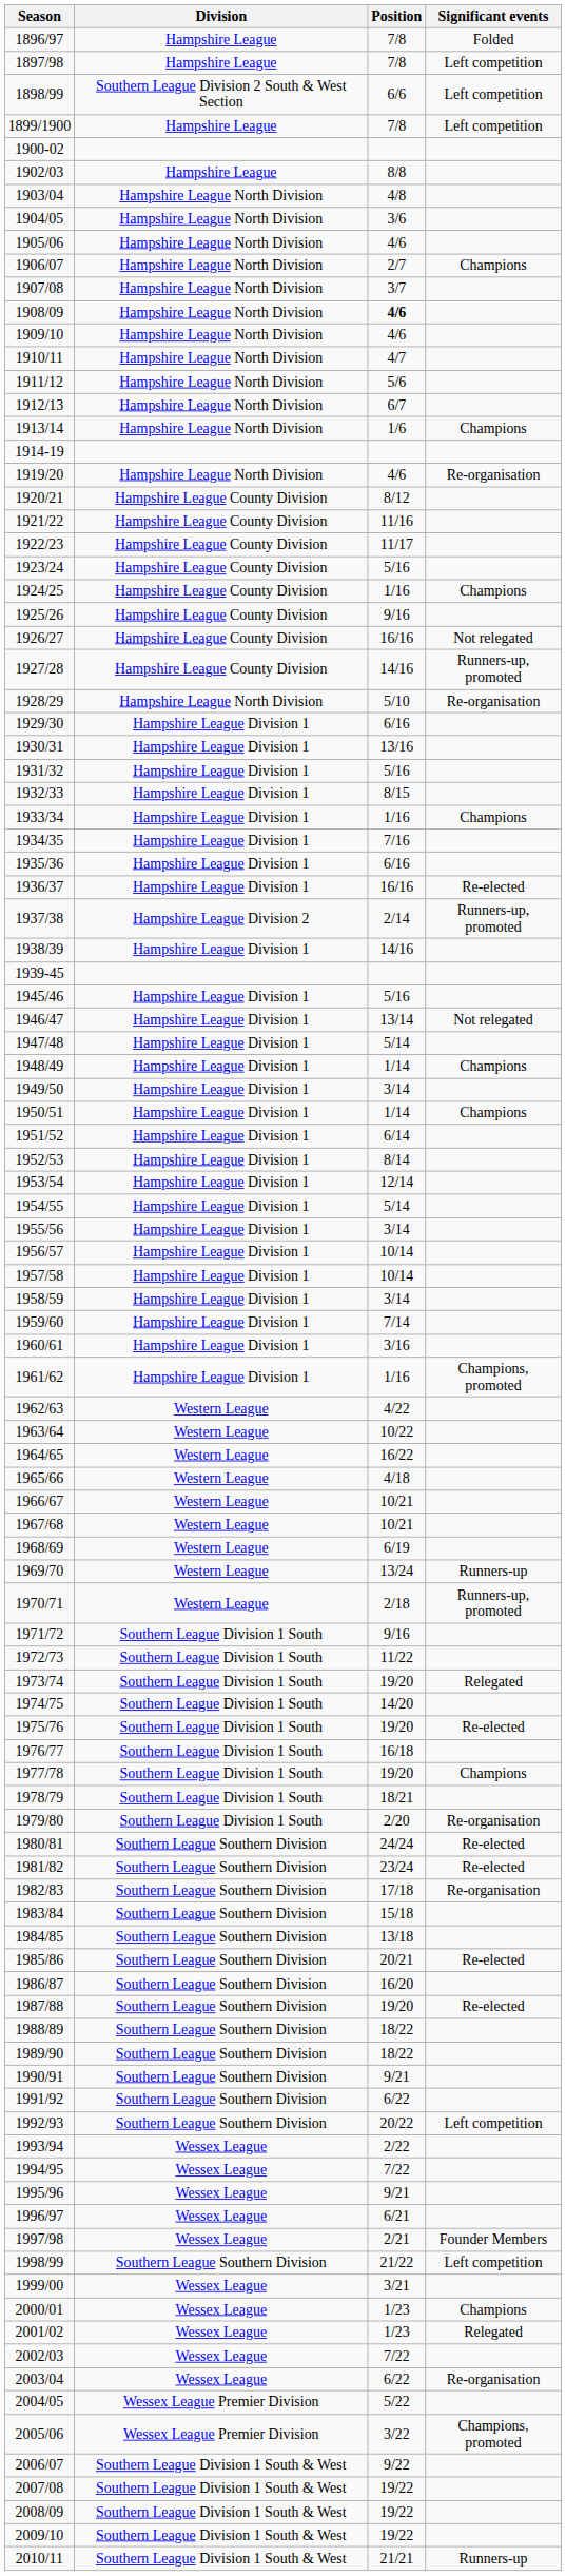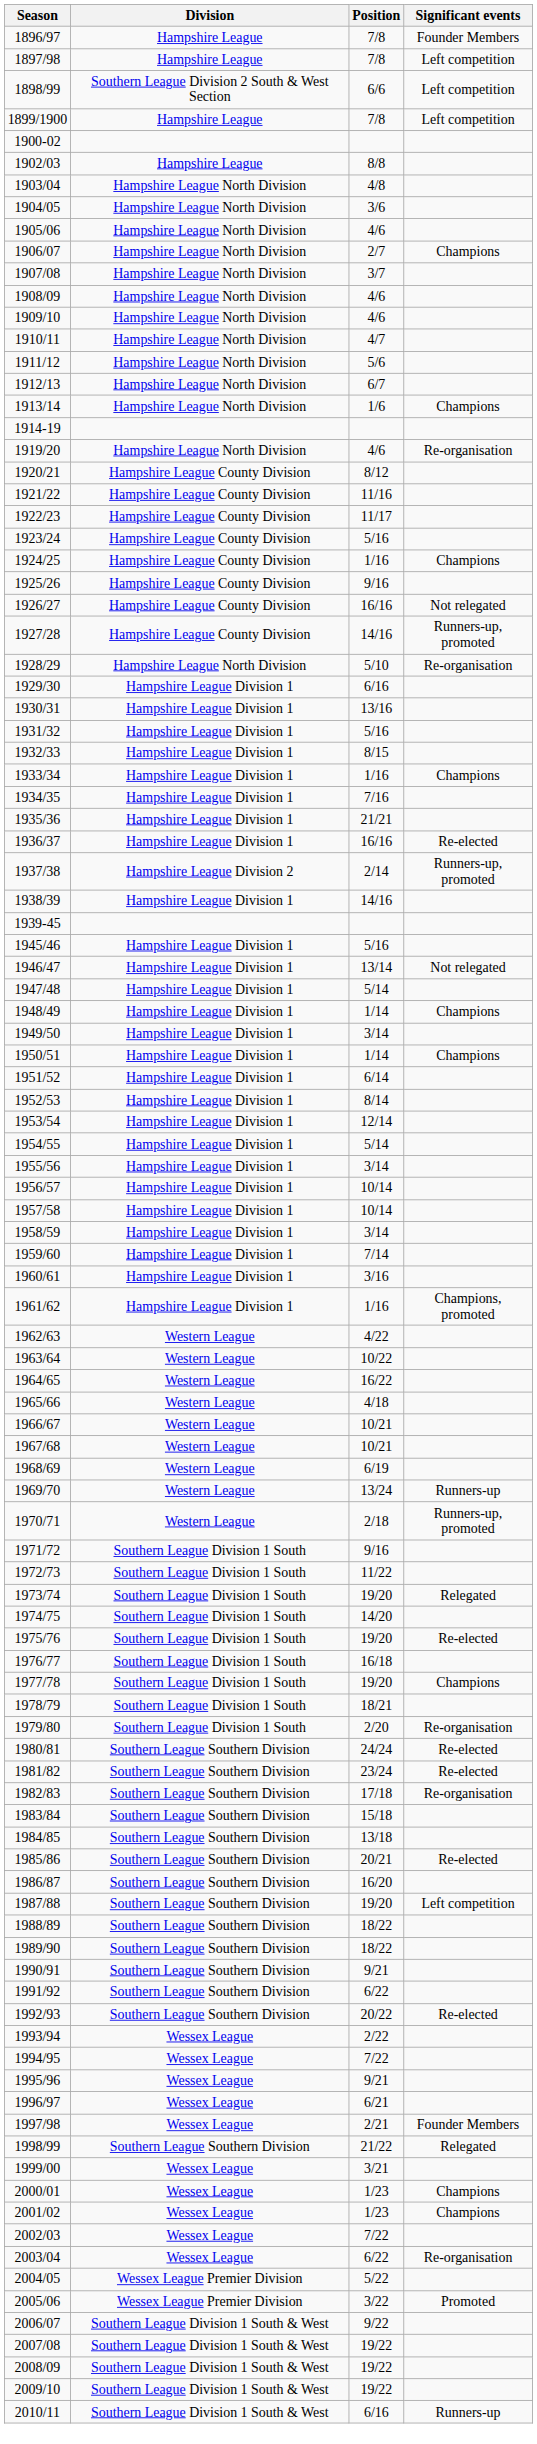 <table class="wikitable collapsible collapsed" style=text-align:center>
 <tr>
 <th>Season</th>
 <th>Division</th>
 <th>Position</th>
 <th>Significant events</th>
 </tr>
 <tr>
 <td>1896/97</td>
 <td><a href='#'>Hampshire League</a></td>
 <td>7/8</td>
-<td>Folded</td>
+<td>Founder Members</td>
 </tr>
 <tr>
 <td>1897/98</td>
 <td><a href='#'>Hampshire League</a></td>
 <td>7/8</td>
 <td>Left competition</td>
 </tr>
 <tr>
 <td>1898/99</td>
 <td><a href='#'>Southern League</a> Division 2 South & West Section</td>
 <td>6/6</td>
 <td>Left competition</td>
 </tr>
 <tr>
 <td>1899/1900</td>
 <td><a href='#'>Hampshire League</a></td>
 <td>7/8</td>
 <td>Left competition</td>
 </tr>
 <tr>
 <td>1900-02</td>
 <td></td>
 <td></td>
 <td></td>
 </tr>
 <tr>
 <td>1902/03</td>
 <td><a href='#'>Hampshire League</a></td>
 <td>8/8</td>
 <td></td>
 </tr>
 <tr>
 <td>1903/04</td>
 <td><a href='#'>Hampshire League</a> North Division</td>
 <td>4/8</td>
 <td></td>
 </tr>
 <tr>
 <td>1904/05</td>
 <td><a href='#'>Hampshire League</a> North Division</td>
 <td>3/6</td>
 <td></td>
 </tr>
 <tr>
 <td>1905/06</td>
 <td><a href='#'>Hampshire League</a> North Division</td>
 <td>4/6</td>
 <td></td>
 </tr>
 <tr>
 <td>1906/07</td>
 <td><a href='#'>Hampshire League</a> North Division</td>
 <td>2/7</td>
 <td>Champions</td>
 </tr>
 <tr>
 <td>1907/08</td>
 <td><a href='#'>Hampshire League</a> North Division</td>
 <td>3/7</td>
 <td></td>
 </tr>
 <tr>
 <td>1908/09</td>
 <td><a href='#'>Hampshire League</a> North Division</td>
-<td><strong>4/6</strong></td>
+<td>4/6</td>
 <td></td>
 </tr>
 <tr>
 <td>1909/10</td>
 <td><a href='#'>Hampshire League</a> North Division</td>
 <td>4/6</td>
 <td></td>
 </tr>
 <tr>
 <td>1910/11</td>
 <td><a href='#'>Hampshire League</a> North Division</td>
 <td>4/7</td>
 <td></td>
 </tr>
 <tr>
 <td>1911/12</td>
 <td><a href='#'>Hampshire League</a> North Division</td>
 <td>5/6</td>
 <td></td>
 </tr>
 <tr>
 <td>1912/13</td>
 <td><a href='#'>Hampshire League</a> North Division</td>
 <td>6/7</td>
 <td></td>
 </tr>
 <tr>
 <td>1913/14</td>
 <td><a href='#'>Hampshire League</a> North Division</td>
 <td>1/6</td>
 <td>Champions</td>
 </tr>
 <tr>
 <td>1914-19</td>
 <td></td>
 <td></td>
 <td></td>
 </tr>
 <tr>
 <td>1919/20</td>
 <td><a href='#'>Hampshire League</a> North Division</td>
 <td>4/6</td>
 <td>Re-organisation</td>
 </tr>
 <tr>
 <td>1920/21</td>
 <td><a href='#'>Hampshire League</a> County Division</td>
 <td>8/12</td>
 <td></td>
 </tr>
 <tr>
 <td>1921/22</td>
 <td><a href='#'>Hampshire League</a> County Division</td>
 <td>11/16</td>
 <td></td>
 </tr>
 <tr>
 <td>1922/23</td>
 <td><a href='#'>Hampshire League</a> County Division</td>
 <td>11/17</td>
 <td></td>
 </tr>
 <tr>
 <td>1923/24</td>
 <td><a href='#'>Hampshire League</a> County Division</td>
 <td>5/16</td>
 <td></td>
 </tr>
 <tr>
 <td>1924/25</td>
 <td><a href='#'>Hampshire League</a> County Division</td>
 <td>1/16</td>
 <td>Champions</td>
 </tr>
 <tr>
 <td>1925/26</td>
 <td><a href='#'>Hampshire League</a> County Division</td>
 <td>9/16</td>
 <td></td>
 </tr>
 <tr>
 <td>1926/27</td>
 <td><a href='#'>Hampshire League</a> County Division</td>
 <td>16/16</td>
 <td>Not relegated</td>
 </tr>
 <tr>
 <td>1927/28</td>
 <td><a href='#'>Hampshire League</a> County Division</td>
 <td>14/16</td>
 <td>Runners-up, promoted</td>
 </tr>
 <tr>
 <td>1928/29</td>
 <td><a href='#'>Hampshire League</a> North Division</td>
 <td>5/10</td>
 <td>Re-organisation</td>
 </tr>
 <tr>
 <td>1929/30</td>
 <td><a href='#'>Hampshire League</a> Division 1</td>
 <td>6/16</td>
 <td></td>
 </tr>
 <tr>
 <td>1930/31</td>
 <td><a href='#'>Hampshire League</a> Division 1</td>
 <td>13/16</td>
 <td></td>
 </tr>
 <tr>
 <td>1931/32</td>
 <td><a href='#'>Hampshire League</a> Division 1</td>
 <td>5/16</td>
 <td></td>
 </tr>
 <tr>
 <td>1932/33</td>
 <td><a href='#'>Hampshire League</a> Division 1</td>
 <td>8/15</td>
 <td></td>
 </tr>
 <tr>
 <td>1933/34</td>
 <td><a href='#'>Hampshire League</a> Division 1</td>
 <td>1/16</td>
 <td>Champions</td>
 </tr>
 <tr>
 <td>1934/35</td>
 <td><a href='#'>Hampshire League</a> Division 1</td>
 <td>7/16</td>
 <td></td>
 </tr>
 <tr>
 <td>1935/36</td>
 <td><a href='#'>Hampshire League</a> Division 1</td>
-<td>6/16</td>
+<td>21/21</td>
 <td></td>
 </tr>
 <tr>
 <td>1936/37</td>
 <td><a href='#'>Hampshire League</a> Division 1</td>
 <td>16/16</td>
 <td>Re-elected</td>
 </tr>
 <tr>
 <td>1937/38</td>
 <td><a href='#'>Hampshire League</a> Division 2</td>
 <td>2/14</td>
 <td>Runners-up, promoted</td>
 </tr>
 <tr>
 <td>1938/39</td>
 <td><a href='#'>Hampshire League</a> Division 1</td>
 <td>14/16</td>
 <td></td>
 </tr>
 <tr>
 <td>1939-45</td>
 <td></td>
 <td></td>
 <td></td>
 </tr>
 <tr>
 <td>1945/46</td>
 <td><a href='#'>Hampshire League</a> Division 1</td>
 <td>5/16</td>
 <td></td>
 </tr>
 <tr>
 <td>1946/47</td>
 <td><a href='#'>Hampshire League</a> Division 1</td>
 <td>13/14</td>
 <td>Not relegated</td>
 </tr>
 <tr>
 <td>1947/48</td>
 <td><a href='#'>Hampshire League</a> Division 1</td>
 <td>5/14</td>
 <td></td>
 </tr>
 <tr>
 <td>1948/49</td>
 <td><a href='#'>Hampshire League</a> Division 1</td>
 <td>1/14</td>
 <td>Champions</td>
 </tr>
 <tr>
 <td>1949/50</td>
 <td><a href='#'>Hampshire League</a> Division 1</td>
 <td>3/14</td>
 <td></td>
 </tr>
 <tr>
 <td>1950/51</td>
 <td><a href='#'>Hampshire League</a> Division 1</td>
 <td>1/14</td>
 <td>Champions</td>
 </tr>
 <tr>
 <td>1951/52</td>
 <td><a href='#'>Hampshire League</a> Division 1</td>
 <td>6/14</td>
 <td></td>
 </tr>
 <tr>
 <td>1952/53</td>
 <td><a href='#'>Hampshire League</a> Division 1</td>
 <td>8/14</td>
 <td></td>
 </tr>
 <tr>
 <td>1953/54</td>
 <td><a href='#'>Hampshire League</a> Division 1</td>
 <td>12/14</td>
 <td></td>
 </tr>
 <tr>
 <td>1954/55</td>
 <td><a href='#'>Hampshire League</a> Division 1</td>
 <td>5/14</td>
 <td></td>
 </tr>
 <tr>
 <td>1955/56</td>
 <td><a href='#'>Hampshire League</a> Division 1</td>
 <td>3/14</td>
 <td></td>
 </tr>
 <tr>
 <td>1956/57</td>
 <td><a href='#'>Hampshire League</a> Division 1</td>
 <td>10/14</td>
 <td></td>
 </tr>
 <tr>
 <td>1957/58</td>
 <td><a href='#'>Hampshire League</a> Division 1</td>
 <td>10/14</td>
 <td></td>
 </tr>
 <tr>
 <td>1958/59</td>
 <td><a href='#'>Hampshire League</a> Division 1</td>
 <td>3/14</td>
 <td></td>
 </tr>
 <tr>
 <td>1959/60</td>
 <td><a href='#'>Hampshire League</a> Division 1</td>
 <td>7/14</td>
 <td></td>
 </tr>
 <tr>
 <td>1960/61</td>
 <td><a href='#'>Hampshire League</a> Division 1</td>
 <td>3/16</td>
 <td></td>
 </tr>
 <tr>
 <td>1961/62</td>
 <td><a href='#'>Hampshire League</a> Division 1</td>
 <td>1/16</td>
 <td>Champions, promoted</td>
 </tr>
 <tr>
 <td>1962/63</td>
 <td><a href='#'>Western League</a></td>
 <td>4/22</td>
 <td></td>
 </tr>
 <tr>
 <td>1963/64</td>
 <td><a href='#'>Western League</a></td>
 <td>10/22</td>
 <td></td>
 </tr>
 <tr>
 <td>1964/65</td>
 <td><a href='#'>Western League</a></td>
 <td>16/22</td>
 <td></td>
 </tr>
 <tr>
 <td>1965/66</td>
 <td><a href='#'>Western League</a></td>
 <td>4/18</td>
 <td></td>
 </tr>
 <tr>
 <td>1966/67</td>
 <td><a href='#'>Western League</a></td>
 <td>10/21</td>
 <td></td>
 </tr>
 <tr>
 <td>1967/68</td>
 <td><a href='#'>Western League</a></td>
 <td>10/21</td>
 <td></td>
 </tr>
 <tr>
 <td>1968/69</td>
 <td><a href='#'>Western League</a></td>
 <td>6/19</td>
 <td></td>
 </tr>
 <tr>
 <td>1969/70</td>
 <td><a href='#'>Western League</a></td>
 <td>13/24</td>
 <td>Runners-up</td>
 </tr>
 <tr>
 <td>1970/71</td>
 <td><a href='#'>Western League</a></td>
 <td>2/18</td>
 <td>Runners-up, promoted</td>
 </tr>
 <tr>
 <td>1971/72</td>
 <td><a href='#'>Southern League</a> Division 1 South</td>
 <td>9/16</td>
 <td></td>
 </tr>
 <tr>
 <td>1972/73</td>
 <td><a href='#'>Southern League</a> Division 1 South</td>
 <td>11/22</td>
 <td></td>
 </tr>
 <tr>
 <td>1973/74</td>
 <td><a href='#'>Southern League</a> Division 1 South</td>
 <td>19/20</td>
 <td>Relegated</td>
 </tr>
 <tr>
 <td>1974/75</td>
 <td><a href='#'>Southern League</a> Division 1 South</td>
 <td>14/20</td>
 <td></td>
 </tr>
 <tr>
 <td>1975/76</td>
 <td><a href='#'>Southern League</a> Division 1 South</td>
 <td>19/20</td>
 <td>Re-elected</td>
 </tr>
 <tr>
 <td>1976/77</td>
 <td><a href='#'>Southern League</a> Division 1 South</td>
 <td>16/18</td>
 <td></td>
 </tr>
 <tr>
 <td>1977/78</td>
 <td><a href='#'>Southern League</a> Division 1 South</td>
 <td>19/20</td>
 <td>Champions</td>
 </tr>
 <tr>
 <td>1978/79</td>
 <td><a href='#'>Southern League</a> Division 1 South</td>
 <td>18/21</td>
 <td></td>
 </tr>
 <tr>
 <td>1979/80</td>
 <td><a href='#'>Southern League</a> Division 1 South</td>
 <td>2/20</td>
 <td>Re-organisation</td>
 </tr>
 <tr>
 <td>1980/81</td>
 <td><a href='#'>Southern League</a> Southern Division</td>
 <td>24/24</td>
 <td>Re-elected</td>
 </tr>
 <tr>
 <td>1981/82</td>
 <td><a href='#'>Southern League</a> Southern Division</td>
 <td>23/24</td>
 <td>Re-elected</td>
 </tr>
 <tr>
 <td>1982/83</td>
 <td><a href='#'>Southern League</a> Southern Division</td>
 <td>17/18</td>
 <td>Re-organisation</td>
 </tr>
 <tr>
 <td>1983/84</td>
 <td><a href='#'>Southern League</a> Southern Division</td>
 <td>15/18</td>
 <td></td>
 </tr>
 <tr>
 <td>1984/85</td>
 <td><a href='#'>Southern League</a> Southern Division</td>
 <td>13/18</td>
 <td></td>
 </tr>
 <tr>
 <td>1985/86</td>
 <td><a href='#'>Southern League</a> Southern Division</td>
 <td>20/21</td>
 <td>Re-elected</td>
 </tr>
 <tr>
 <td>1986/87</td>
 <td><a href='#'>Southern League</a> Southern Division</td>
 <td>16/20</td>
 <td></td>
 </tr>
 <tr>
 <td>1987/88</td>
 <td><a href='#'>Southern League</a> Southern Division</td>
 <td>19/20</td>
-<td>Re-elected</td>
+<td>Left competition</td>
 </tr>
 <tr>
 <td>1988/89</td>
 <td><a href='#'>Southern League</a> Southern Division</td>
 <td>18/22</td>
 <td></td>
 </tr>
 <tr>
 <td>1989/90</td>
 <td><a href='#'>Southern League</a> Southern Division</td>
 <td>18/22</td>
 <td></td>
 </tr>
 <tr>
 <td>1990/91</td>
 <td><a href='#'>Southern League</a> Southern Division</td>
 <td>9/21</td>
 <td></td>
 </tr>
 <tr>
 <td>1991/92</td>
 <td><a href='#'>Southern League</a> Southern Division</td>
 <td>6/22</td>
 <td></td>
 </tr>
 <tr>
 <td>1992/93</td>
 <td><a href='#'>Southern League</a> Southern Division</td>
 <td>20/22</td>
-<td>Left competition</td>
+<td>Re-elected</td>
 </tr>
 <tr>
 <td>1993/94</td>
 <td><a href='#'>Wessex League</a></td>
 <td>2/22</td>
 <td></td>
 </tr>
 <tr>
 <td>1994/95</td>
 <td><a href='#'>Wessex League</a></td>
 <td>7/22</td>
 <td></td>
 </tr>
 <tr>
 <td>1995/96</td>
 <td><a href='#'>Wessex League</a></td>
 <td>9/21</td>
 <td></td>
 </tr>
 <tr>
 <td>1996/97</td>
 <td><a href='#'>Wessex League</a></td>
 <td>6/21</td>
 <td></td>
 </tr>
 <tr>
 <td>1997/98</td>
 <td><a href='#'>Wessex League</a></td>
 <td>2/21</td>
 <td>Founder Members</td>
 </tr>
 <tr>
 <td>1998/99</td>
 <td><a href='#'>Southern League</a> Southern Division</td>
 <td>21/22</td>
-<td>Left competition</td>
+<td>Relegated</td>
 </tr>
 <tr>
 <td>1999/00</td>
 <td><a href='#'>Wessex League</a></td>
 <td>3/21</td>
 <td></td>
 </tr>
 <tr>
 <td>2000/01</td>
 <td><a href='#'>Wessex League</a></td>
 <td>1/23</td>
 <td>Champions</td>
 </tr>
 <tr>
 <td>2001/02</td>
 <td><a href='#'>Wessex League</a></td>
 <td>1/23</td>
-<td>Relegated</td>
+<td>Champions</td>
 </tr>
 <tr>
 <td>2002/03</td>
 <td><a href='#'>Wessex League</a></td>
 <td>7/22</td>
 <td></td>
 </tr>
 <tr>
 <td>2003/04</td>
 <td><a href='#'>Wessex League</a></td>
 <td>6/22</td>
 <td>Re-organisation</td>
 </tr>
 <tr>
 <td>2004/05</td>
 <td><a href='#'>Wessex League</a> Premier Division</td>
 <td>5/22</td>
 <td></td>
 </tr>
 <tr>
 <td>2005/06</td>
 <td><a href='#'>Wessex League</a> Premier Division</td>
 <td>3/22</td>
-<td>Champions, promoted</td>
+<td>Promoted</td>
 </tr>
 <tr>
 <td>2006/07</td>
 <td><a href='#'>Southern League</a> Division 1 South & West</td>
 <td>9/22</td>
 <td></td>
 </tr>
 <tr>
 <td>2007/08</td>
 <td><a href='#'>Southern League</a> Division 1 South & West</td>
 <td>19/22</td>
 <td></td>
 </tr>
 <tr>
 <td>2008/09</td>
 <td><a href='#'>Southern League</a> Division 1 South & West</td>
 <td>19/22</td>
 <td></td>
 </tr>
 <tr>
 <td>2009/10</td>
 <td><a href='#'>Southern League</a> Division 1 South & West</td>
 <td>19/22</td>
 <td></td>
 </tr>
 <tr>
 <td>2010/11</td>
 <td><a href='#'>Southern League</a> Division 1 South & West</td>
-<td>21/21</td>
+<td>6/16</td>
 <td>Runners-up</td>
 </tr>
 </table>
